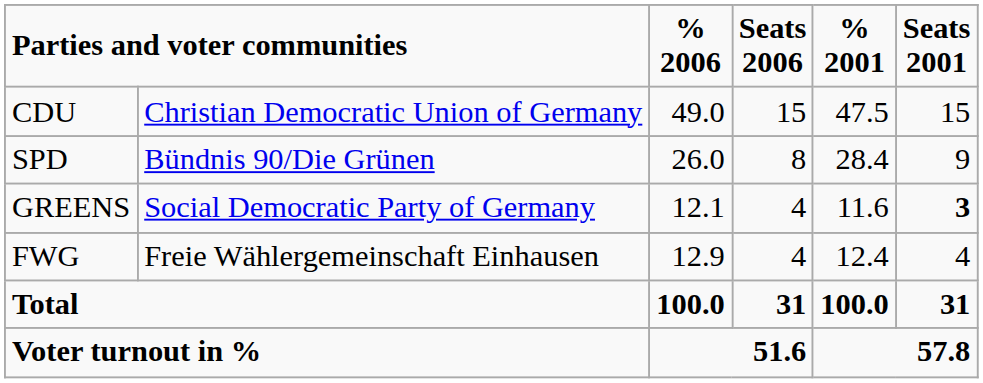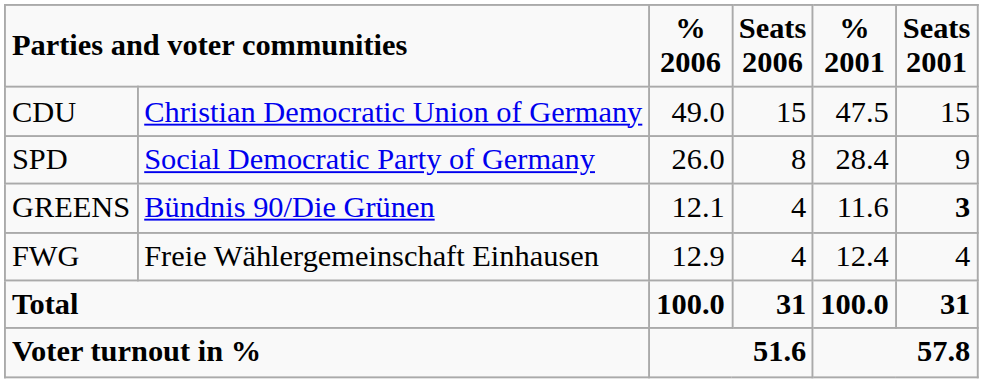 <table class="wikitable">
 <tr --  class="hintergrundfarbe5">
 <td colspan="2"><strong>Parties and voter communities</strong></td>
 <td align="center"><strong>%<br>2006</strong></td>
 <td align="center"><strong>Seats<br>2006</strong></td>
 <td align="center"><strong>%<br>2001</strong></td>
 <td align="center"><strong>Seats<br>2001</strong></td>
 </tr>
 <tr --->
 <td>CDU</td>
 <td><a href='#'>Christian Democratic Union of Germany</a></td>
 <td align="right">49.0</td>
 <td align="right">15</td>
 <td align="right">47.5</td>
 <td align="right">15</td>
 </tr>
 <tr --->
 <td>SPD</td>
-<td><a href='#'>Bündnis 90/Die Grünen</a></td>
+<td><a href='#'>Social Democratic Party of Germany</a></td>
 <td align="right">26.0</td>
 <td align="right">8</td>
 <td align="right">28.4</td>
 <td align="right">9</td>
 </tr>
 <tr --->
 <td>GREENS</td>
-<td><a href='#'>Social Democratic Party of Germany</a></td>
+<td><a href='#'>Bündnis 90/Die Grünen</a></td>
 <td align="right">12.1</td>
 <td align="right">4</td>
 <td align="right">11.6</td>
 <td align="right"><strong>3</strong></td>
 </tr>
 <tr --->
 <td>FWG</td>
 <td>Freie Wählergemeinschaft Einhausen</td>
 <td align="right">12.9</td>
 <td align="right">4</td>
 <td align="right">12.4</td>
 <td align="right">4</td>
 </tr>
 <tr -- class="hintergrundfarbe5">
 <td colspan="2"><strong>Total</strong></td>
 <td align="right"><strong>100.0</strong></td>
 <td align="right"><strong>31</strong></td>
 <td align="right"><strong>100.0</strong></td>
 <td align="right"><strong>31</strong></td>
 </tr>
 <tr -- class="hintergrundfarbe5">
 <td colspan="2"><strong>Voter turnout in %</strong></td>
 <td colspan="2" align="right"><strong>51.6</strong></td>
 <td colspan="2" align="right"><strong>57.8</strong></td>
 </tr>
 </table>
